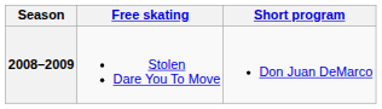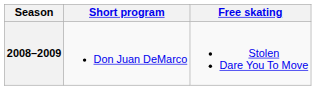 <table class="wikitable" style="text-align:center">
 <tr>
 <th>Season</th>
+<th><a href='#'>Short program</a></th>
 <th><a href='#'>Free skating</a></th>
-<th><a href='#'>Short program</a></th>
 </tr>
 <tr>
 <th>2008–2009 <br> </th>
+<td><br><ul><li><a href='#'>Don Juan DeMarco</a> <br></li></ul></td>
 <td><br><ul><li><a href='#'>Stolen</a> <br></li><li><a href='#'>Dare You To Move</a> <br></li></ul></td>
-<td><br><ul><li><a href='#'>Don Juan DeMarco</a> <br></li></ul></td>
 </tr>
 </table>
